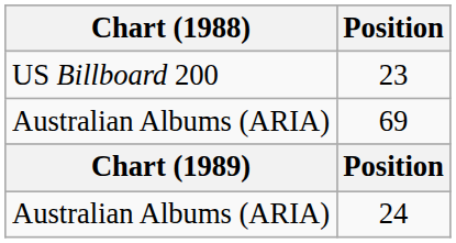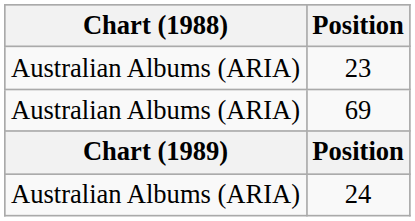 <table class="wikitable">
 <tr>
 <th>Chart (1988)</th>
 <th>Position</th>
 </tr>
 <tr>
-<td>US <em>Billboard</em> 200</td>
+<td>Australian Albums (ARIA)</td>
 <td style="text-align:center;">23</td>
 </tr>
 <tr>
 <td>Australian Albums (ARIA)</td>
 <td style="text-align:center;">69</td>
 </tr>
 <tr>
 <th>Chart (1989)</th>
 <th>Position</th>
 </tr>
 <tr>
 <td>Australian Albums (ARIA)</td>
 <td style="text-align:center;">24</td>
 </tr>
 </table>
